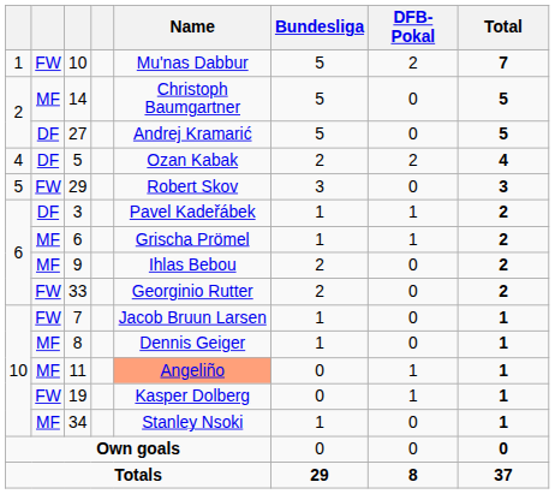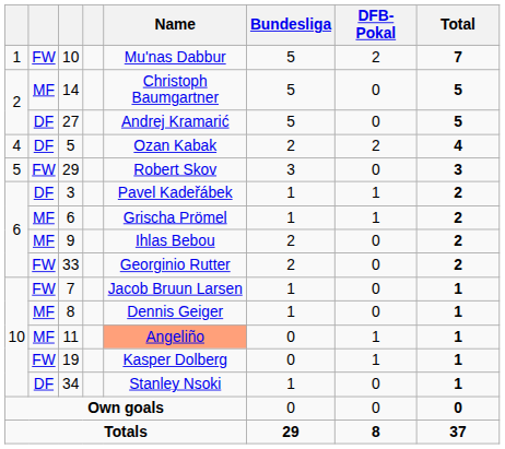 <table class="wikitable" style="text-align:center">
 <tr>
 <th width=15></th>
 <th width=15></th>
 <th width=15></th>
 <th width=15></th>
 <th width=145>Name</th>
 <th width=80><strong><a href='#'>Bundesliga</a></strong></th>
 <th width=80><strong><a href='#'>DFB-Pokal</a></strong></th>
 <th width=80>Total</th>
 </tr>
 <tr>
 <td>1</td>
 <td><a href='#'>FW</a></td>
 <td>10</td>
 <td></td>
 <td><a href='#'>Mu'nas Dabbur</a></td>
 <td>5</td>
 <td>2</td>
 <td><strong>7</strong></td>
 </tr>
 <tr>
 <td rowspan=2>2</td>
 <td><a href='#'>MF</a></td>
 <td>14</td>
 <td></td>
 <td><a href='#'>Christoph Baumgartner</a></td>
 <td>5</td>
 <td>0</td>
 <td><strong>5</strong></td>
 </tr>
 <tr>
 <td><a href='#'>DF</a></td>
 <td>27</td>
 <td></td>
 <td><a href='#'>Andrej Kramarić</a></td>
 <td>5</td>
 <td>0</td>
 <td><strong>5</strong></td>
 </tr>
 <tr>
 <td>4</td>
 <td><a href='#'>DF</a></td>
 <td>5</td>
 <td></td>
 <td><a href='#'>Ozan Kabak</a></td>
 <td>2</td>
 <td>2</td>
 <td><strong>4</strong></td>
 </tr>
 <tr>
 <td>5</td>
 <td><a href='#'>FW</a></td>
 <td>29</td>
 <td></td>
 <td><a href='#'>Robert Skov</a></td>
 <td>3</td>
 <td>0</td>
 <td><strong>3</strong></td>
 </tr>
 <tr>
 <td rowspan=4>6</td>
 <td><a href='#'>DF</a></td>
 <td>3</td>
 <td></td>
 <td><a href='#'>Pavel Kadeřábek</a></td>
 <td>1</td>
 <td>1</td>
 <td><strong>2</strong></td>
 </tr>
 <tr>
 <td><a href='#'>MF</a></td>
 <td>6</td>
 <td></td>
 <td><a href='#'>Grischa Prömel</a></td>
 <td>1</td>
 <td>1</td>
 <td><strong>2</strong></td>
 </tr>
 <tr>
 <td><a href='#'>MF</a></td>
 <td>9</td>
 <td></td>
 <td><a href='#'>Ihlas Bebou</a></td>
 <td>2</td>
 <td>0</td>
 <td><strong>2</strong></td>
 </tr>
 <tr>
 <td><a href='#'>FW</a></td>
 <td>33</td>
 <td></td>
 <td><a href='#'>Georginio Rutter</a></td>
 <td>2</td>
 <td>0</td>
 <td><strong>2</strong></td>
 </tr>
 <tr>
 <td rowspan=5>10</td>
 <td><a href='#'>FW</a></td>
 <td>7</td>
 <td></td>
 <td><a href='#'>Jacob Bruun Larsen</a></td>
 <td>1</td>
 <td>0</td>
 <td><strong>1</strong></td>
 </tr>
 <tr>
 <td><a href='#'>MF</a></td>
 <td>8</td>
 <td></td>
 <td><a href='#'>Dennis Geiger</a></td>
 <td>1</td>
 <td>0</td>
 <td><strong>1</strong></td>
 </tr>
 <tr>
 <td><a href='#'>MF</a></td>
 <td>11</td>
 <td></td>
 <td style="background: lightsalmon;"><a href='#'>Angeliño</a></td>
 <td>0</td>
 <td>1</td>
 <td><strong>1</strong></td>
 </tr>
 <tr>
 <td><a href='#'>FW</a></td>
 <td>19</td>
 <td></td>
 <td><a href='#'>Kasper Dolberg</a></td>
 <td>0</td>
 <td>1</td>
 <td><strong>1</strong></td>
 </tr>
 <tr>
-<td><a href='#'>MF</a></td>
+<td><a href='#'>DF</a></td>
 <td>34</td>
 <td></td>
 <td><a href='#'>Stanley Nsoki</a></td>
 <td>1</td>
 <td>0</td>
 <td><strong>1</strong></td>
 </tr>
 <tr>
 <td colspan=5><strong>Own goals</strong></td>
 <td>0</td>
 <td>0</td>
 <td><strong>0</strong></td>
 </tr>
 <tr>
 <td colspan=5><strong>Totals</strong></td>
 <td><strong>29</strong></td>
 <td><strong>8</strong></td>
 <td><strong>37</strong></td>
 </tr>
 </table>
